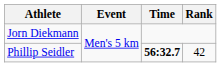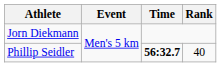 <table class="wikitable" style="font-size:90%;">
 <tr>
 <th>Athlete</th>
 <th>Event</th>
 <th>Time</th>
 <th>Rank</th>
 </tr>
 <tr align=center>
 <td align=left><a href='#'>Jorn Diekmann</a></td>
 <td align=left rowspan=2><a href='#'>Men's 5 km</a></td>
 <td colspan=2></td>
 </tr>
 <tr align=center>
 <td align=left><a href='#'>Phillip Seidler</a></td>
 <td><strong>56:32.7</strong></td>
-<td>42</td>
+<td>40</td>
 </tr>
 </table>
